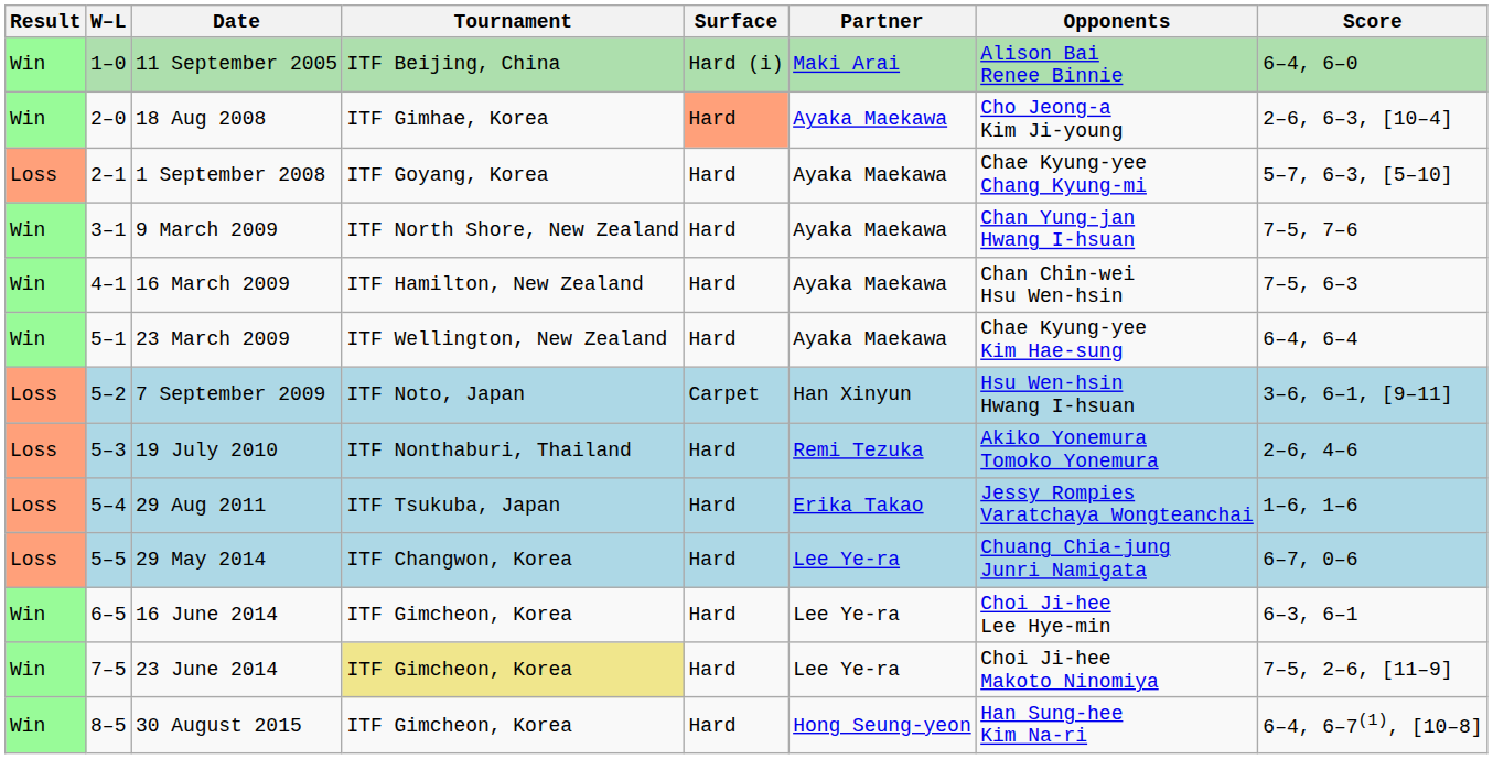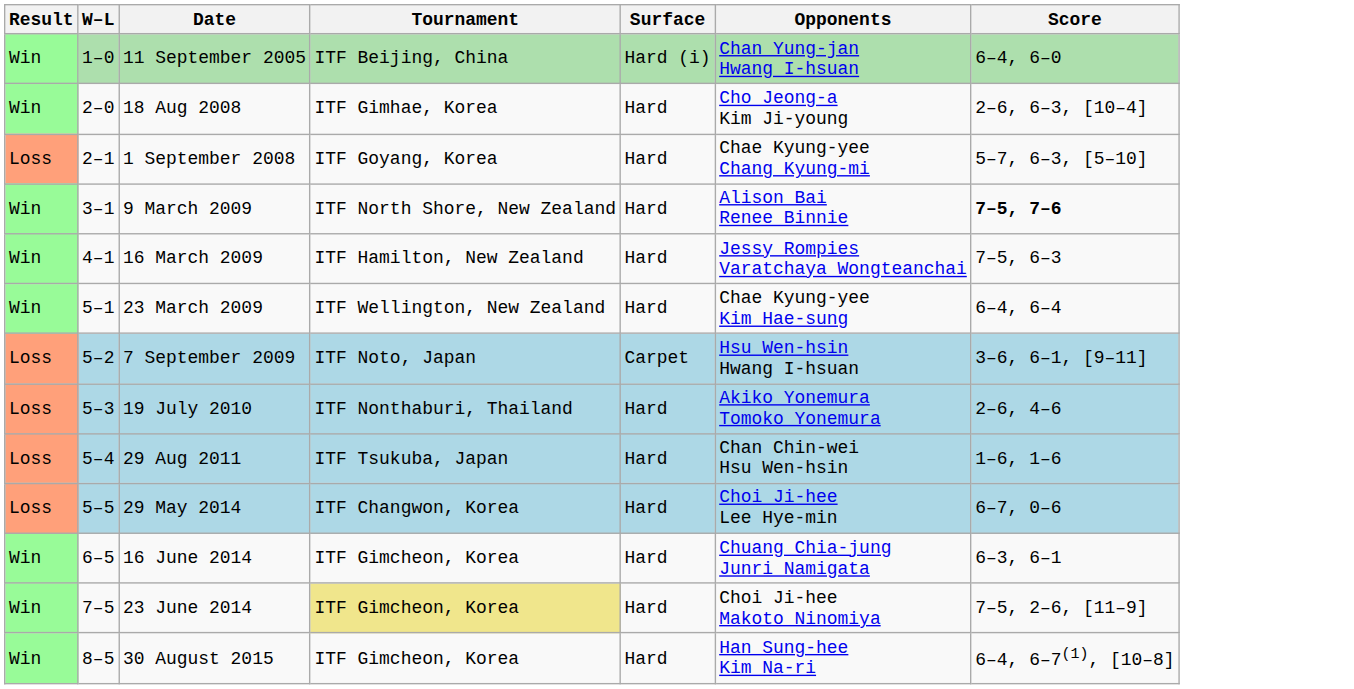 <table class="sortable wikitable">
 <tr>
 <th>Result</th>
 <th class="unsortable">W–L</th>
 <th>Date</th>
 <th>Tournament</th>
 <th>Surface</th>
-<th>Partner</th>
 <th>Opponents</th>
 <th class="unsortable">Score</th>
 </tr>
 <tr style="background:#addfad;">
 <td style="background:#98fb98;">Win</td>
 <td>1–0</td>
 <td>11 September 2005</td>
 <td>ITF Beijing, China</td>
 <td>Hard (i)</td>
-<td> <a href='#'>Maki Arai</a></td>
-<td> <a href='#'>Alison Bai</a> <br>  <a href='#'>Renee Binnie</a></td>
+<td> <a href='#'>Chan Yung-jan</a> <br>  <a href='#'>Hwang I-hsuan</a></td>
 <td>6–4, 6–0</td>
 </tr>
 <tr>
 <td style="background:#98fb98;">Win</td>
 <td>2–0</td>
 <td>18 Aug 2008</td>
 <td>ITF Gimhae, Korea</td>
-<td style="background: lightsalmon;">Hard</td>
-<td> <a href='#'>Ayaka Maekawa</a></td>
+<td>Hard</td>
 <td> <a href='#'>Cho Jeong-a</a> <br>  Kim Ji-young</td>
 <td>2–6, 6–3, [10–4]</td>
 </tr>
 <tr>
 <td style="background:#ffa07a;">Loss</td>
 <td>2–1</td>
 <td>1 September 2008</td>
 <td>ITF Goyang, Korea</td>
 <td>Hard</td>
-<td> Ayaka Maekawa</td>
 <td> Chae Kyung-yee <br>  <a href='#'>Chang Kyung-mi</a></td>
 <td>5–7, 6–3, [5–10]</td>
 </tr>
 <tr>
 <td style="background:#98fb98;">Win</td>
 <td>3–1</td>
 <td>9 March 2009</td>
 <td>ITF North Shore, New Zealand</td>
 <td>Hard</td>
-<td> Ayaka Maekawa</td>
-<td> <a href='#'>Chan Yung-jan</a> <br>  <a href='#'>Hwang I-hsuan</a></td>
-<td>7–5, 7–6</td>
+<td> <a href='#'>Alison Bai</a> <br>  <a href='#'>Renee Binnie</a></td>
+<td><strong>7–5, 7–6</strong></td>
 </tr>
 <tr>
 <td style="background:#98fb98;">Win</td>
 <td>4–1</td>
 <td>16 March 2009</td>
 <td>ITF Hamilton, New Zealand</td>
 <td>Hard</td>
-<td> Ayaka Maekawa</td>
-<td> Chan Chin-wei <br>  Hsu Wen-hsin</td>
+<td> <a href='#'>Jessy Rompies</a> <br>  <a href='#'>Varatchaya Wongteanchai</a></td>
 <td>7–5, 6–3</td>
 </tr>
 <tr>
 <td style="background:#98fb98;">Win</td>
 <td>5–1</td>
 <td>23 March 2009</td>
 <td>ITF Wellington, New Zealand</td>
 <td>Hard</td>
-<td> Ayaka Maekawa</td>
 <td> Chae Kyung-yee <br>  <a href='#'>Kim Hae-sung</a></td>
 <td>6–4, 6–4</td>
 </tr>
 <tr style="background:lightblue;">
 <td style="background:#ffa07a;">Loss</td>
 <td>5–2</td>
 <td>7 September 2009</td>
 <td>ITF Noto, Japan</td>
 <td>Carpet</td>
-<td> Han Xinyun</td>
 <td> <a href='#'>Hsu Wen-hsin</a> <br>  Hwang I-hsuan</td>
 <td>3–6, 6–1, [9–11]</td>
 </tr>
 <tr style="background:lightblue;">
 <td style="background:#ffa07a;">Loss</td>
 <td>5–3</td>
 <td>19 July 2010</td>
 <td>ITF Nonthaburi, Thailand</td>
 <td>Hard</td>
-<td> <a href='#'>Remi Tezuka</a></td>
 <td> <a href='#'>Akiko Yonemura</a> <br>  <a href='#'>Tomoko Yonemura</a></td>
 <td>2–6, 4–6</td>
 </tr>
 <tr style="background:lightblue;">
 <td style="background:#ffa07a;">Loss</td>
 <td>5–4</td>
 <td>29 Aug 2011</td>
 <td>ITF Tsukuba, Japan</td>
 <td>Hard</td>
-<td> <a href='#'>Erika Takao</a></td>
-<td> <a href='#'>Jessy Rompies</a> <br>  <a href='#'>Varatchaya Wongteanchai</a></td>
+<td> Chan Chin-wei <br>  Hsu Wen-hsin</td>
 <td>1–6, 1–6</td>
 </tr>
 <tr style="background:lightblue;">
 <td style="background:#ffa07a;">Loss</td>
 <td>5–5</td>
 <td>29 May 2014</td>
 <td>ITF Changwon, Korea</td>
 <td>Hard</td>
-<td> <a href='#'>Lee Ye-ra</a></td>
-<td> <a href='#'>Chuang Chia-jung</a> <br>  <a href='#'>Junri Namigata</a></td>
+<td> <a href='#'>Choi Ji-hee</a> <br>  Lee Hye-min</td>
 <td>6–7, 0–6</td>
 </tr>
 <tr>
 <td style="background:#98fb98;">Win</td>
 <td>6–5</td>
 <td>16 June 2014</td>
 <td>ITF Gimcheon, Korea</td>
 <td>Hard</td>
-<td> Lee Ye-ra</td>
-<td> <a href='#'>Choi Ji-hee</a> <br>  Lee Hye-min</td>
+<td> <a href='#'>Chuang Chia-jung</a> <br>  <a href='#'>Junri Namigata</a></td>
 <td>6–3, 6–1</td>
 </tr>
 <tr>
 <td style="background:#98fb98;">Win</td>
 <td>7–5</td>
 <td>23 June 2014</td>
 <td style="background: khaki;">ITF Gimcheon, Korea</td>
 <td>Hard</td>
-<td> Lee Ye-ra</td>
 <td> Choi Ji-hee <br>  <a href='#'>Makoto Ninomiya</a></td>
 <td>7–5, 2–6, [11–9]</td>
 </tr>
 <tr>
 <td style="background:#98fb98;">Win</td>
 <td>8–5</td>
 <td>30 August 2015</td>
 <td>ITF Gimcheon, Korea</td>
 <td>Hard</td>
-<td> <a href='#'>Hong Seung-yeon</a></td>
 <td> <a href='#'>Han Sung-hee</a> <br>  <a href='#'>Kim Na-ri</a></td>
 <td>6–4, 6–7<sup>(1)</sup>, [10–8]</td>
 </tr>
 </table>
